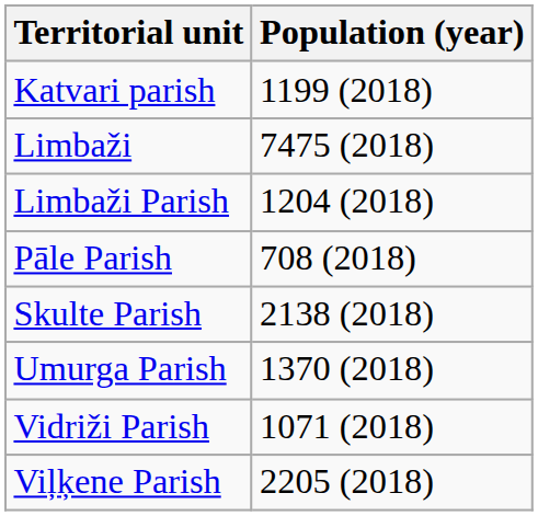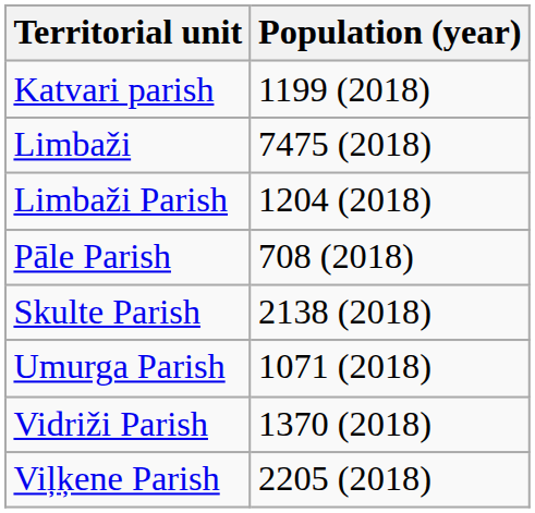 <table class="sortable wikitable">
 <tr>
 <th>Territorial unit</th>
 <th>Population (year)</th>
 </tr>
 <tr>
 <td><a href='#'>Katvari parish</a></td>
 <td>1199 (2018)</td>
 </tr>
 <tr>
 <td><a href='#'>Limbaži</a></td>
 <td>7475 (2018)</td>
 </tr>
 <tr>
 <td><a href='#'>Limbaži Parish</a></td>
 <td>1204 (2018)</td>
 </tr>
 <tr>
 <td><a href='#'>Pāle Parish</a></td>
 <td>708 (2018)</td>
 </tr>
 <tr>
 <td><a href='#'>Skulte Parish</a></td>
 <td>2138 (2018)</td>
 </tr>
 <tr>
 <td><a href='#'>Umurga Parish</a></td>
-<td>1370 (2018)</td>
+<td>1071 (2018)</td>
 </tr>
 <tr>
 <td><a href='#'>Vidriži Parish</a></td>
-<td>1071 (2018)</td>
+<td>1370 (2018)</td>
 </tr>
 <tr>
 <td><a href='#'>Viļķene Parish</a></td>
 <td>2205 (2018)</td>
 </tr>
 </table>
